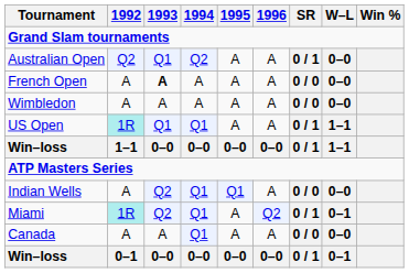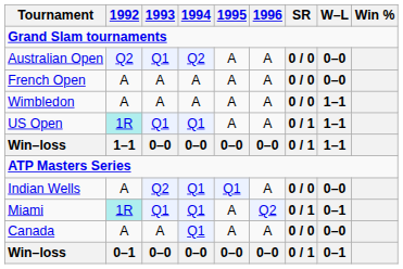 <table class=wikitable style=text-align:center;font-size:97%>
 <tr>
 <th>Tournament</th>
 <th><a href='#'>1992</a></th>
 <th><a href='#'>1993</a></th>
 <th><a href='#'>1994</a></th>
 <th><a href='#'>1995</a></th>
 <th><a href='#'>1996</a></th>
 <th>SR</th>
 <th>W–L</th>
 <th>Win %</th>
 </tr>
 <tr>
 <td colspan=23 align=left><strong><a href='#'>Grand Slam tournaments</a></strong></td>
 </tr>
 <tr>
 <td align=left><a href='#'>Australian Open</a></td>
 <td bgcolor=ecf2ff><a href='#'>Q2</a></td>
 <td bgcolor=ecf2ff><a href='#'>Q1</a></td>
 <td bgcolor=ecf2ff><a href='#'>Q2</a></td>
 <td>A</td>
 <td>A</td>
-<th>0 / 1</th>
+<th>0 / 0</th>
 <th>0–0</th>
 <th></th>
 </tr>
 <tr>
 <td align=left><a href='#'>French Open</a></td>
 <td>A</td>
-<td><strong>A</strong></td>
+<td>A</td>
 <td>A</td>
 <td>A</td>
 <td>A</td>
 <th>0 / 0</th>
 <th>0–0</th>
 <th></th>
 </tr>
 <tr>
 <td align=left><a href='#'>Wimbledon</a></td>
 <td>A</td>
 <td>A</td>
 <td>A</td>
 <td>A</td>
 <td>A</td>
 <th>0 / 0</th>
-<th>0–0</th>
+<th>1–1</th>
 <th></th>
 </tr>
 <tr>
 <td align=left><a href='#'>US Open</a></td>
 <td bgcolor=afeeee><a href='#'>1R</a></td>
 <td bgcolor=ecf2ff><a href='#'>Q1</a></td>
 <td bgcolor=ecf2ff><a href='#'>Q1</a></td>
 <td>A</td>
 <td>A</td>
 <th>0 / 1</th>
 <th>1–1</th>
 <th></th>
 </tr>
 <tr>
 <th style=text-align:left>Win–loss</th>
 <th>1–1</th>
 <th>0–0</th>
 <th>0–0</th>
 <th>0–0</th>
 <th>0–0</th>
 <th>0 / 1</th>
 <th>1–1</th>
 <th></th>
 </tr>
 <tr>
 <td colspan=23 align=left><strong><a href='#'>ATP Masters Series</a></strong></td>
 </tr>
 <tr>
 <td align=left><a href='#'>Indian Wells</a></td>
 <td>A</td>
 <td bgcolor=ecf2ff><a href='#'>Q2</a></td>
 <td bgcolor=ecf2ff><a href='#'>Q1</a></td>
 <td bgcolor=ecf2ff><a href='#'>Q1</a></td>
 <td>A</td>
 <th>0 / 0</th>
 <th>0–0</th>
 <th></th>
 </tr>
 <tr>
 <td align=left><a href='#'>Miami</a></td>
 <td bgcolor=afeeee><a href='#'>1R</a></td>
-<td bgcolor=ecf2ff><a href='#'>Q2</a></td>
+<td bgcolor=ecf2ff><a href='#'>Q1</a></td>
 <td bgcolor=ecf2ff><a href='#'>Q1</a></td>
 <td>A</td>
 <td bgcolor=ecf2ff><a href='#'>Q2</a></td>
 <th>0 / 1</th>
 <th>0–1</th>
 <th></th>
 </tr>
 <tr>
 <td align=left><a href='#'>Canada</a></td>
 <td>A</td>
 <td>A</td>
 <td bgcolor=ecf2ff><a href='#'>Q1</a></td>
 <td>A</td>
 <td>A</td>
 <th>0 / 0</th>
 <th>0–0</th>
 <th></th>
 </tr>
 <tr>
 <th style=text-align:left>Win–loss</th>
 <th>0–1</th>
 <th>0–0</th>
 <th>0–0</th>
 <th>0–0</th>
 <th>0–0</th>
 <th>0 / 1</th>
 <th>0–1</th>
 <th></th>
 </tr>
 </table>
